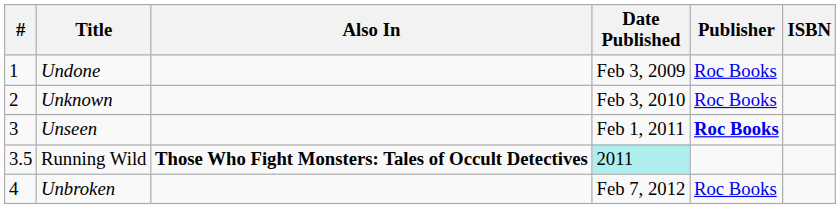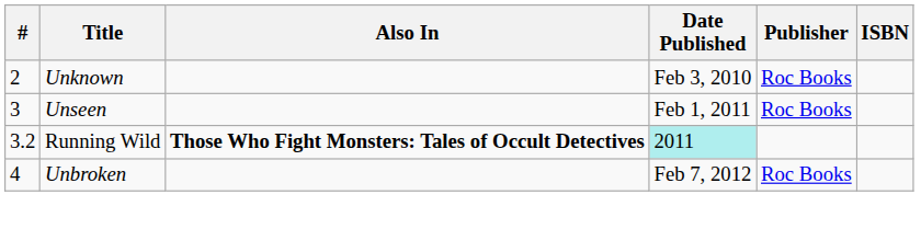 <table class="wikitable">
 <tr>
 <th>#</th>
 <th>Title</th>
 <th>Also In</th>
 <th>Date<br>Published</th>
 <th>Publisher</th>
 <th>ISBN</th>
-</tr>
-<tr>
-<td>1</td>
-<td><em>Undone</em></td>
-<td></td>
-<td>Feb 3, 2009</td>
-<td><a href='#'>Roc Books</a></td>
-<td></td>
 </tr>
 <tr>
 <td>2</td>
 <td><em>Unknown</em></td>
 <td></td>
 <td>Feb 3, 2010</td>
 <td><a href='#'>Roc Books</a></td>
 <td></td>
 </tr>
 <tr>
 <td>3</td>
 <td><em>Unseen</em></td>
 <td></td>
 <td>Feb 1, 2011</td>
-<td><strong><a href='#'>Roc Books</a></strong></td>
+<td><a href='#'>Roc Books</a></td>
 <td></td>
 </tr>
 <tr>
-<td>3.5</td>
+<td>3.2</td>
 <td>Running Wild</td>
 <td><strong>Those Who Fight Monsters: Tales of Occult Detectives</strong></td>
 <td style="background: paleturquoise;">2011</td>
 <td></td>
 <td></td>
 </tr>
 <tr>
 <td>4</td>
 <td><em>Unbroken</em></td>
 <td></td>
 <td>Feb 7, 2012</td>
 <td><a href='#'>Roc Books</a></td>
 <td></td>
 </tr>
 </table>
